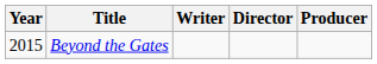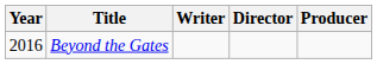 <table class="wikitable">
 <tr>
 <th>Year</th>
 <th>Title</th>
 <th>Writer</th>
 <th>Director</th>
 <th>Producer</th>
 </tr>
 <tr>
-<td>2015</td>
+<td>2016</td>
 <td><em><a href='#'>Beyond the Gates</a></em></td>
 <td></td>
 <td></td>
 <td></td>
 </tr>
 </table>
